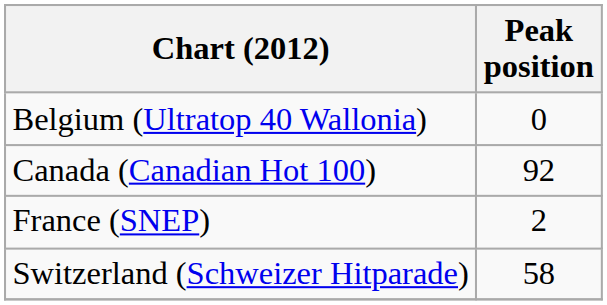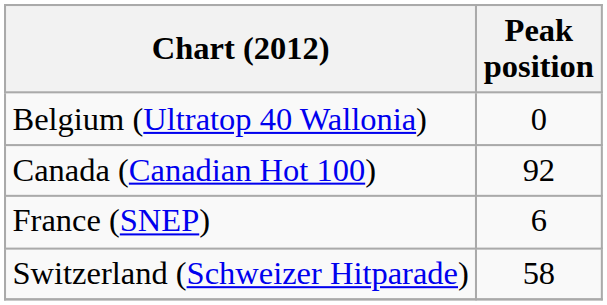 <table class="wikitable sortable">
 <tr>
 <th>Chart (2012)</th>
 <th>Peak<br>position</th>
 </tr>
 <tr>
 <td>Belgium (<a href='#'>Ultratop 40 Wallonia</a>)</td>
 <td align="center">0</td>
 </tr>
 <tr>
 <td>Canada (<a href='#'>Canadian Hot 100</a>)</td>
 <td align="center">92</td>
 </tr>
 <tr>
 <td>France (<a href='#'>SNEP</a>)</td>
-<td align="center">2</td>
+<td align="center">6</td>
 </tr>
 <tr>
 <td>Switzerland (<a href='#'>Schweizer Hitparade</a>)</td>
 <td align="center">58</td>
 </tr>
 <tr>
 </tr>
 </table>
